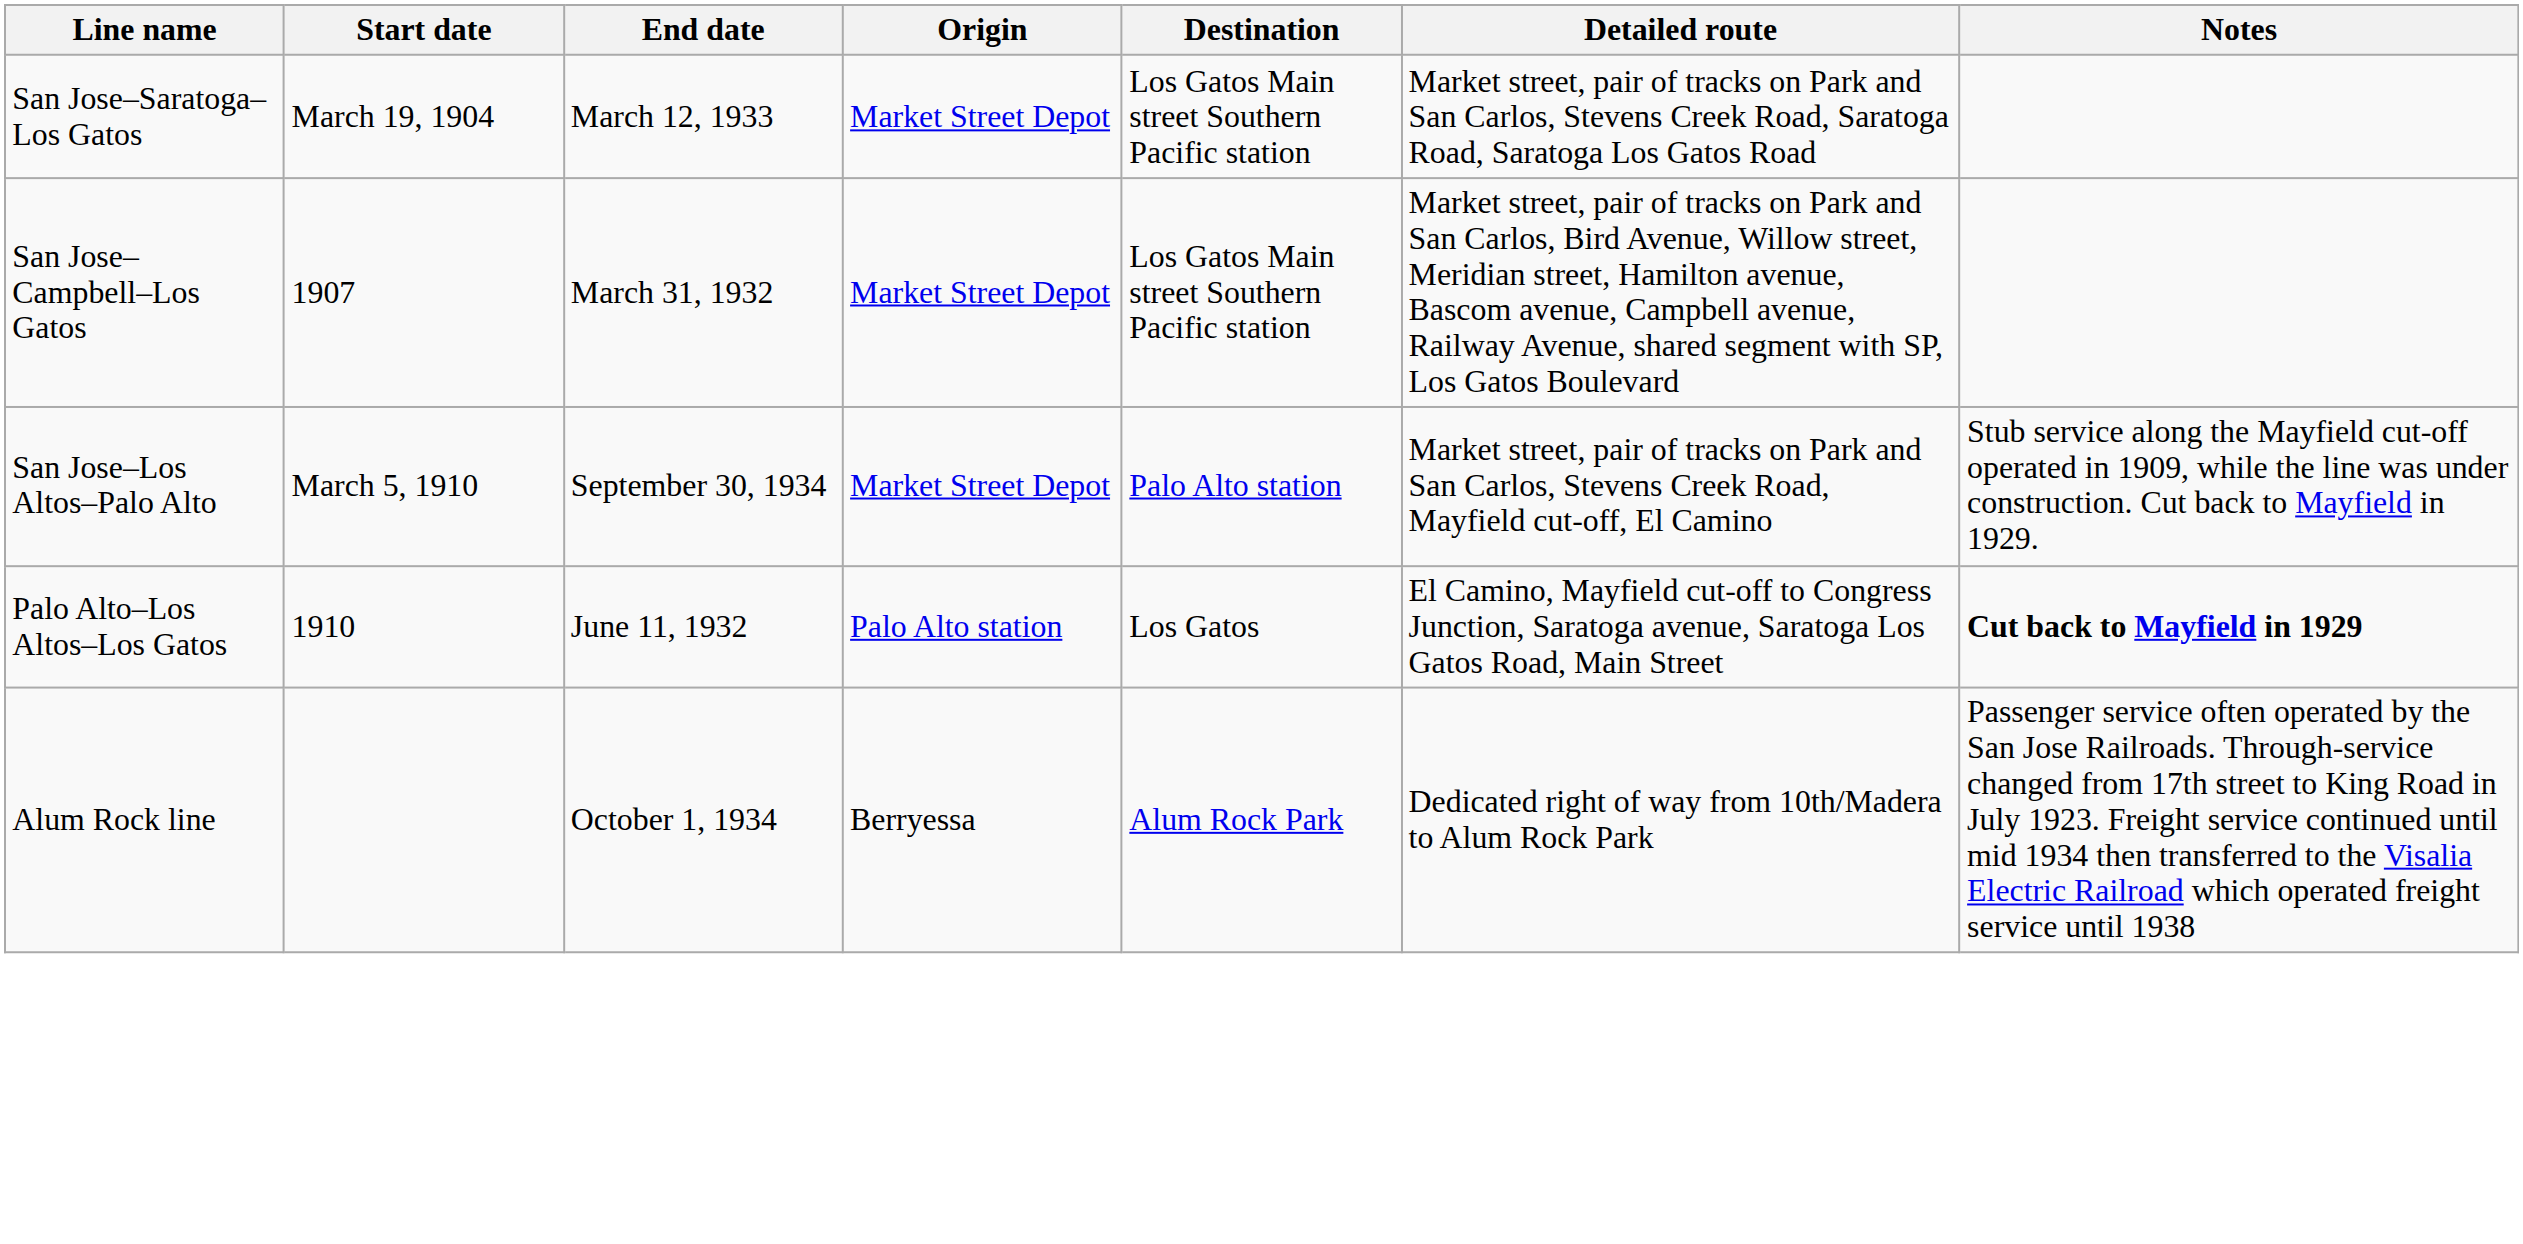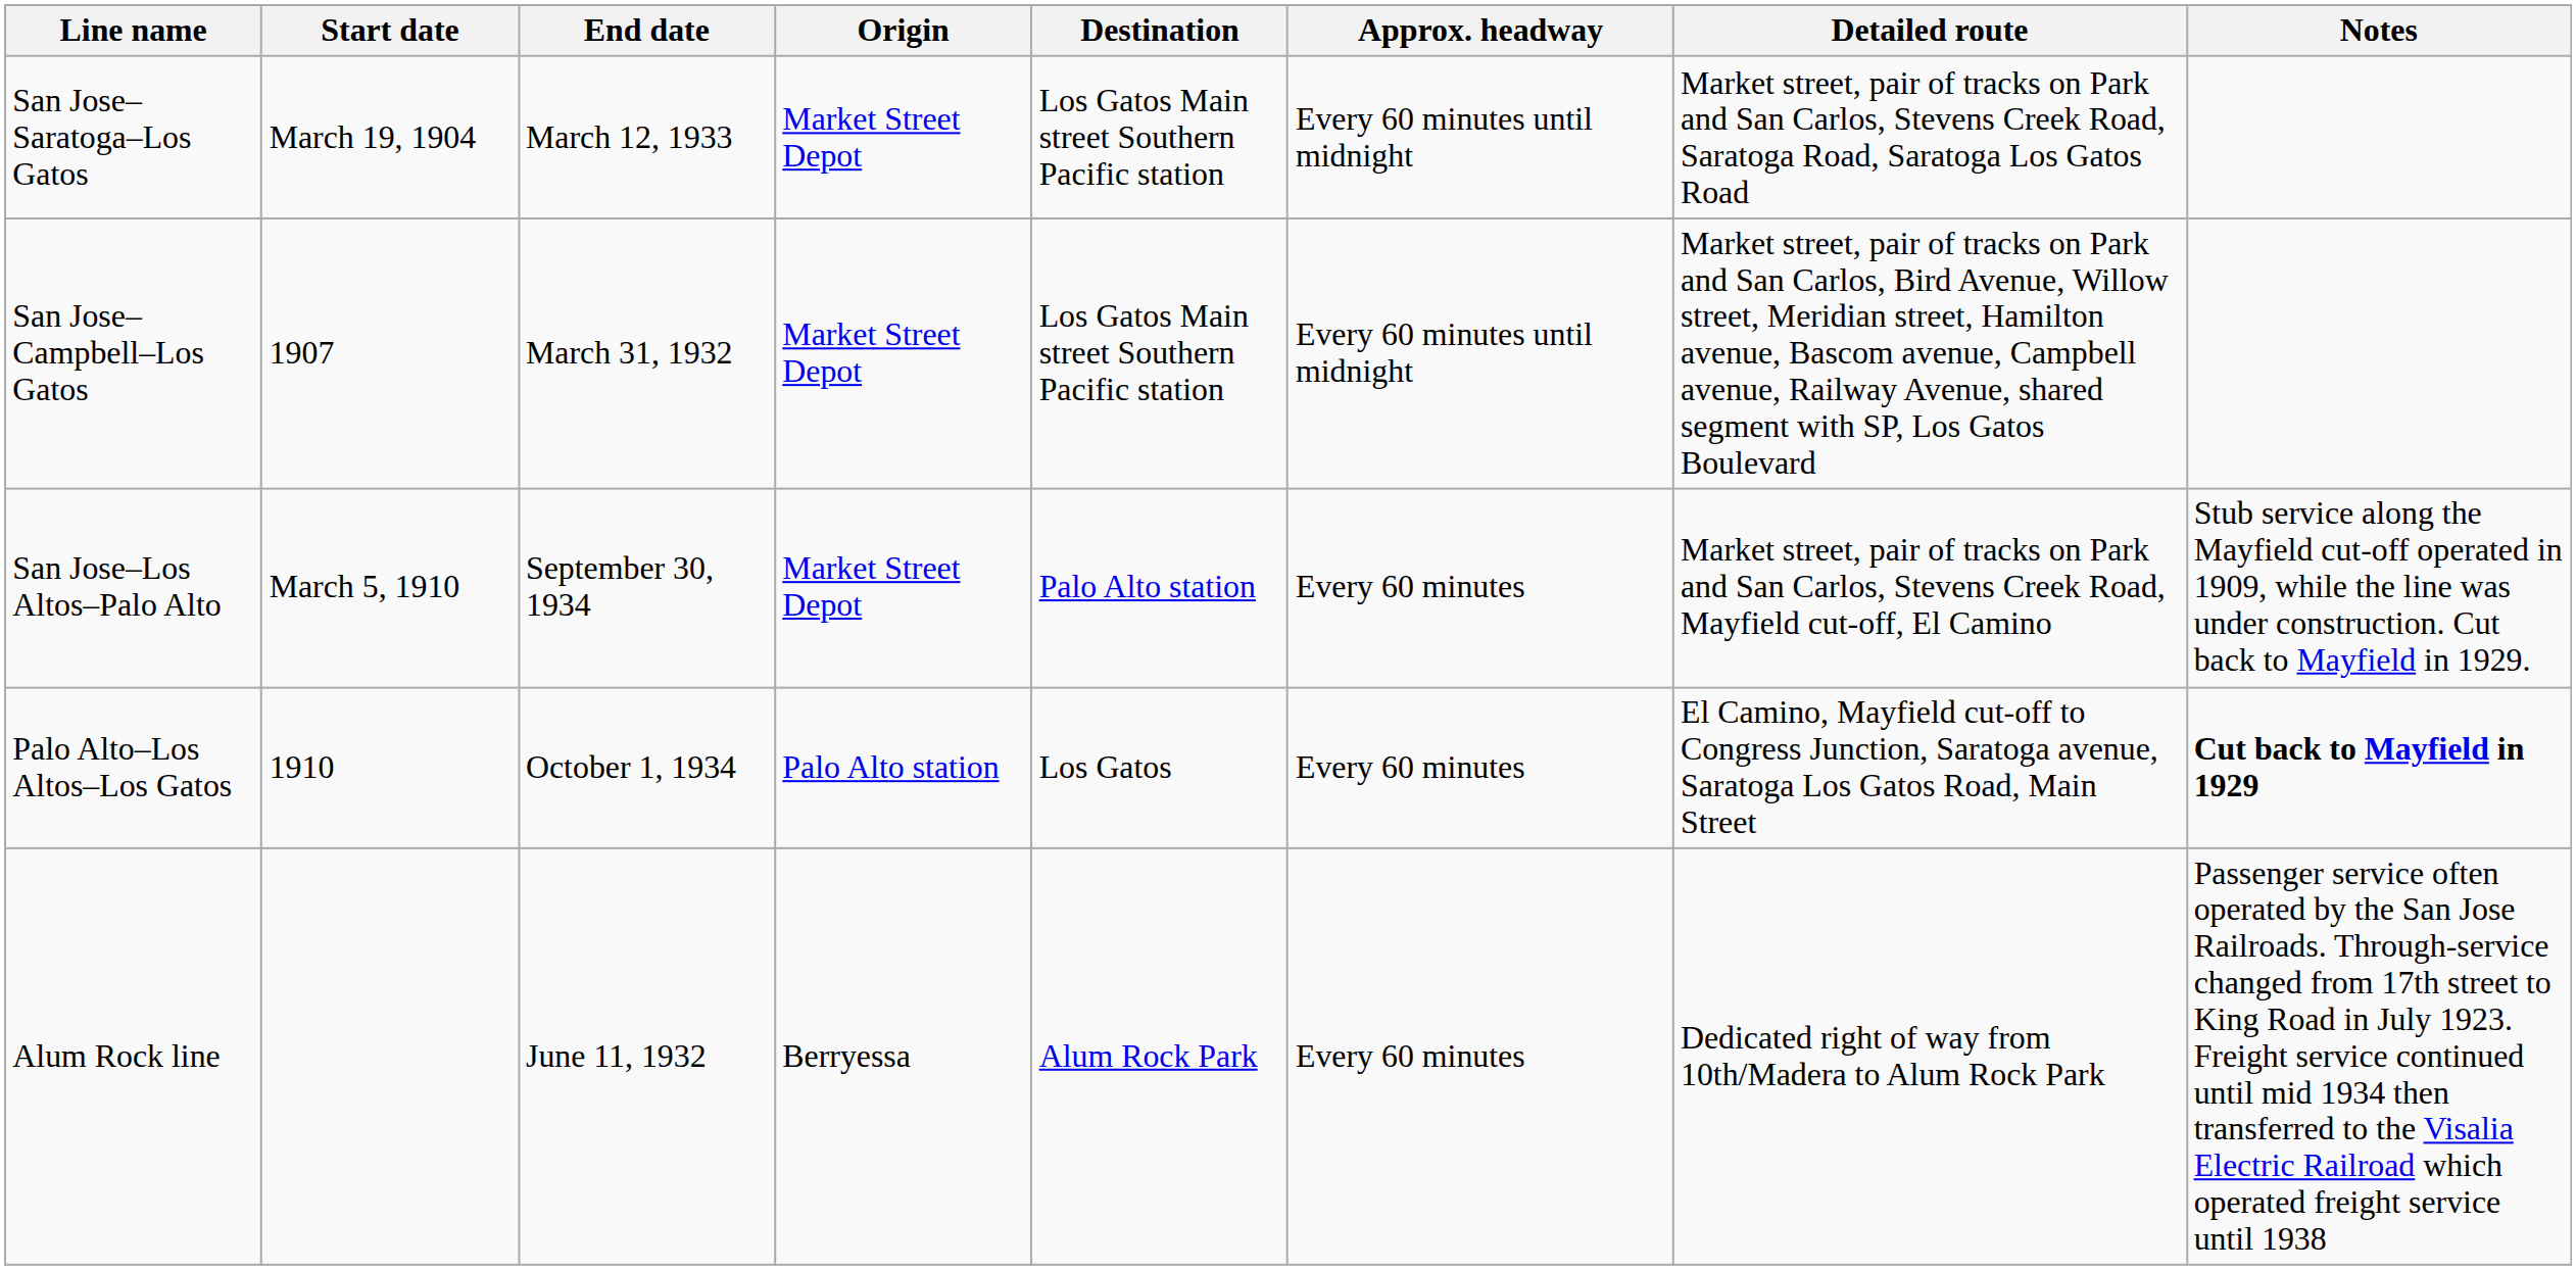 <table class="wikitable" width="100%">
 <tr>
 <th width="10%">Line name</th>
 <th width="10%">Start date</th>
 <th width="10%">End date</th>
 <th width="10%">Origin</th>
 <th width="10%">Destination</th>
+<th width="15%">Approx. headway</th>
 <th width="20%">Detailed route</th>
 <th width="20%">Notes</th>
 </tr>
 <tr>
 <td>San Jose–Saratoga–Los Gatos</td>
 <td>March 19, 1904</td>
 <td>March 12, 1933</td>
 <td><a href='#'>Market Street Depot</a></td>
 <td>Los Gatos Main street Southern Pacific station</td>
+<td>Every 60 minutes until midnight</td>
 <td>Market street, pair of tracks on Park and San Carlos, Stevens Creek Road, Saratoga Road, Saratoga Los Gatos Road</td>
 <td></td>
 </tr>
 <tr>
 <td>San Jose–Campbell–Los Gatos</td>
 <td>1907</td>
 <td>March 31, 1932</td>
 <td><a href='#'>Market Street Depot</a></td>
 <td>Los Gatos Main street Southern Pacific station</td>
+<td>Every 60 minutes until midnight</td>
 <td>Market street, pair of tracks on Park and San Carlos, Bird Avenue, Willow street, Meridian street, Hamilton avenue, Bascom avenue, Campbell avenue, Railway Avenue, shared segment with SP, Los Gatos Boulevard</td>
 <td></td>
 </tr>
 <tr>
 <td>San Jose–Los Altos–Palo Alto</td>
 <td>March 5, 1910</td>
 <td>September 30, 1934</td>
 <td><a href='#'>Market Street Depot</a></td>
 <td><a href='#'>Palo Alto station</a></td>
+<td>Every 60 minutes</td>
 <td>Market street, pair of tracks on Park and San Carlos, Stevens Creek Road, Mayfield cut-off, El Camino</td>
 <td>Stub service along the Mayfield cut-off operated in 1909, while the line was under construction. Cut back to <a href='#'>Mayfield</a> in 1929.</td>
 </tr>
 <tr>
 <td>Palo Alto–Los Altos–Los Gatos</td>
 <td>1910</td>
-<td>June 11, 1932</td>
+<td>October 1, 1934</td>
 <td><a href='#'>Palo Alto station</a></td>
 <td>Los Gatos</td>
+<td>Every 60 minutes</td>
 <td>El Camino, Mayfield cut-off to Congress Junction, Saratoga avenue, Saratoga Los Gatos Road, Main Street</td>
 <td><strong>Cut back to <a href='#'>Mayfield</a> in 1929</strong></td>
 </tr>
 <tr>
 <td>Alum Rock line</td>
 <td></td>
-<td>October 1, 1934</td>
+<td>June 11, 1932</td>
 <td>Berryessa</td>
 <td><a href='#'>Alum Rock Park</a></td>
+<td>Every 60 minutes</td>
 <td>Dedicated right of way from 10th/Madera to Alum Rock Park</td>
 <td>Passenger service often operated by the San Jose Railroads. Through-service changed from 17th street to King Road in July 1923. Freight service continued until mid 1934 then transferred to the <a href='#'>Visalia Electric Railroad</a> which operated freight service until 1938</td>
 </tr>
 </table>
